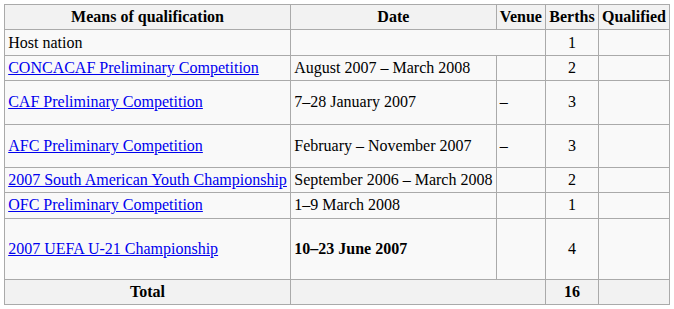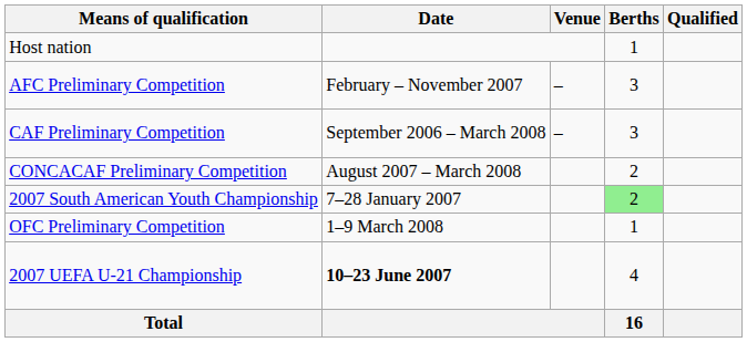 <table class="wikitable">
 <tr>
 <th>Means of qualification</th>
 <th>Date</th>
 <th>Venue</th>
 <th>Berths</th>
 <th>Qualified</th>
 </tr>
 <tr>
 <td>Host nation</td>
 <td colspan="2"> </td>
 <td align="center">1</td>
 <td></td>
 </tr>
 <tr>
+<td><a href='#'>AFC Preliminary Competition</a></td>
+<td>February – November 2007</td>
+<td>–</td>
+<td align="center">3</td>
+<td><br><br></td>
+</tr>
+<tr>
+<td><a href='#'>CAF Preliminary Competition</a></td>
+<td>September 2006 – March 2008</td>
+<td>–</td>
+<td align="center">3</td>
+<td><br><br></td>
+</tr>
+<tr>
 <td><a href='#'>CONCACAF Preliminary Competition</a></td>
 <td>August 2007 – March 2008</td>
 <td></td>
 <td align="center">2</td>
 <td><br></td>
 </tr>
 <tr>
-<td><a href='#'>CAF Preliminary Competition</a></td>
+<td><a href='#'>2007 South American Youth Championship</a></td>
 <td>7–28 January 2007</td>
-<td>–</td>
-<td align="center">3</td>
-<td><br><br></td>
-</tr>
-<tr>
-<td><a href='#'>AFC Preliminary Competition</a></td>
-<td>February – November 2007</td>
-<td>–</td>
-<td align="center">3</td>
-<td><br><br></td>
-</tr>
-<tr>
-<td><a href='#'>2007 South American Youth Championship</a></td>
-<td>September 2006 – March 2008</td>
 <td></td>
-<td align="center">2</td>
+<td align="center" style="background: lightgreen;">2</td>
 <td><br></td>
 </tr>
 <tr>
 <td><a href='#'>OFC Preliminary Competition</a></td>
 <td>1–9 March 2008</td>
 <td></td>
 <td align="center">1</td>
 <td></td>
 </tr>
 <tr>
 <td><a href='#'>2007 UEFA U-21 Championship</a></td>
 <td><strong>10–23 June 2007</strong></td>
 <td></td>
 <td align="center">4</td>
 <td><br><br><br></td>
 </tr>
 <tr>
 <th>Total</th>
 <th colspan="2"></th>
 <th>16</th>
 <th></th>
 </tr>
 </table>
